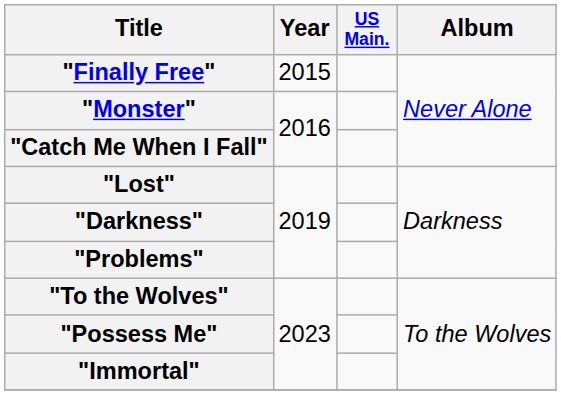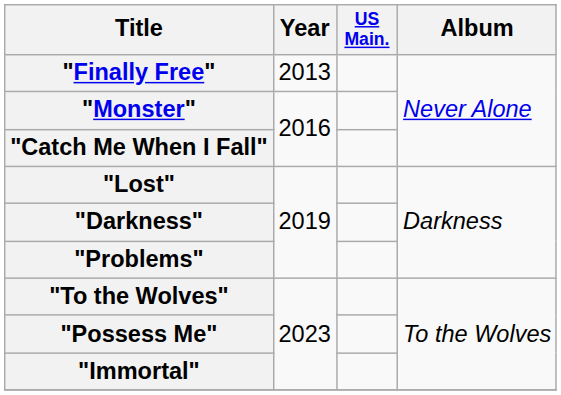 <table class="wikitable plainrowheaders">
 <tr>
 <th>Title</th>
 <th>Year</th>
 <th style="width:3em;font-size:75%"><a href='#'>US<br>Main.</a></th>
 <th>Album</th>
 </tr>
 <tr>
 <th scope="row">"<a href='#'>Finally Free</a>"</th>
-<td>2015</td>
+<td>2013</td>
 <td></td>
 <td rowspan="3"><em><a href='#'>Never Alone</a></em></td>
 </tr>
 <tr>
 <th scope="row">"<a href='#'>Monster</a>"</th>
 <td rowspan="2">2016</td>
 <td></td>
 </tr>
 <tr>
 <th scope="row">"Catch Me When I Fall"</th>
 <td></td>
 </tr>
 <tr>
 <th scope="row">"Lost" </th>
 <td rowspan="3">2019</td>
 <td></td>
 <td rowspan="3"><em>Darkness</em></td>
 </tr>
 <tr>
 <th scope="row">"Darkness"</th>
 <td></td>
 </tr>
 <tr>
 <th scope="row">"Problems"</th>
 <td></td>
 </tr>
 <tr>
 <th scope="row">"To the Wolves" </th>
 <td rowspan="3">2023</td>
 <td></td>
 <td rowspan="3"><em>To the Wolves</em></td>
 </tr>
 <tr>
 <th scope="row">"Possess Me"</th>
 <td></td>
 </tr>
 <tr>
 <th scope="row">"Immortal"</th>
 <td></td>
 </tr>
 <tr>
 </tr>
 </table>
